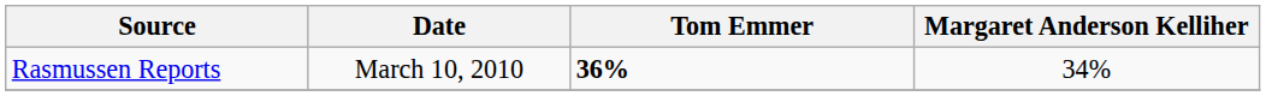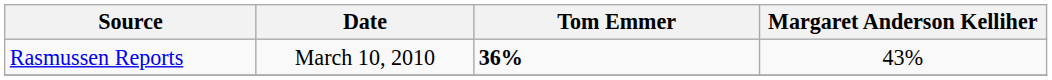 <table class="wikitable collapsible">
 <tr>
 <th width="175px">Source</th>
 <th width="150px">Date</th>
 <th width="200px" align="center">Tom Emmer</th>
 <th width="200px" align="center">Margaret Anderson Kelliher</th>
 </tr>
 <tr>
 <td><a href='#'>Rasmussen Reports</a></td>
 <td align="center">March 10, 2010</td>
 <td><strong>36%</strong></td>
-<td align="center">34%</td>
+<td align="center">43%</td>
 </tr>
 <tr>
 </tr>
 </table>
